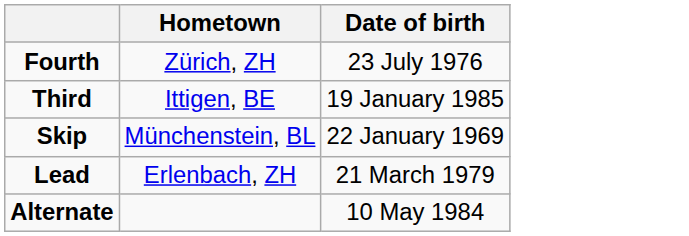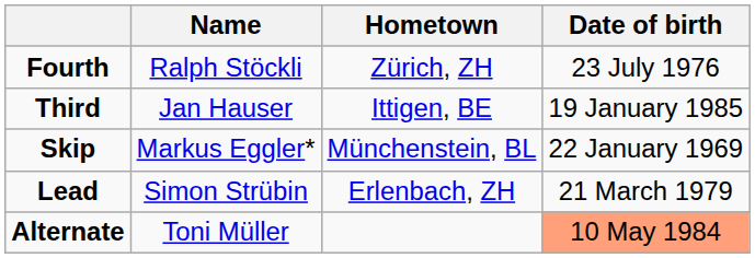 <table class="wikitable">
 <tr align=center>
 <th></th>
+<th>Name</th>
 <th>Hometown</th>
 <th>Date of birth</th>
 </tr>
 <tr align=center>
 <td align=center><strong>Fourth</strong></td>
+<td align=center><a href='#'>Ralph Stöckli</a></td>
 <td align=center><a href='#'>Zürich</a>, <a href='#'>ZH</a></td>
 <td align=center>23 July 1976</td>
 </tr>
 <tr align=center>
 <td align=center><strong>Third</strong></td>
+<td align=center><a href='#'>Jan Hauser</a></td>
 <td align=center><a href='#'>Ittigen</a>, <a href='#'>BE</a></td>
 <td align=center>19 January 1985</td>
 </tr>
 <tr align=center>
 <td align=center><strong>Skip</strong></td>
+<td align=center><a href='#'>Markus Eggler</a>*</td>
 <td align=center><a href='#'>Münchenstein</a>, <a href='#'>BL</a></td>
 <td align=center>22 January 1969</td>
 </tr>
 <tr align=center>
 <td align=center><strong>Lead</strong></td>
+<td align=center><a href='#'>Simon Strübin</a></td>
 <td align=center><a href='#'>Erlenbach</a>, <a href='#'>ZH</a></td>
 <td align=center>21 March 1979</td>
 </tr>
 <tr align=center>
 <td align=center><strong>Alternate</strong></td>
+<td align=center><a href='#'>Toni Müller</a></td>
 <td align=center></td>
-<td align=center>10 May 1984</td>
+<td align=center style="background: lightsalmon;">10 May 1984</td>
 </tr>
 </table>
